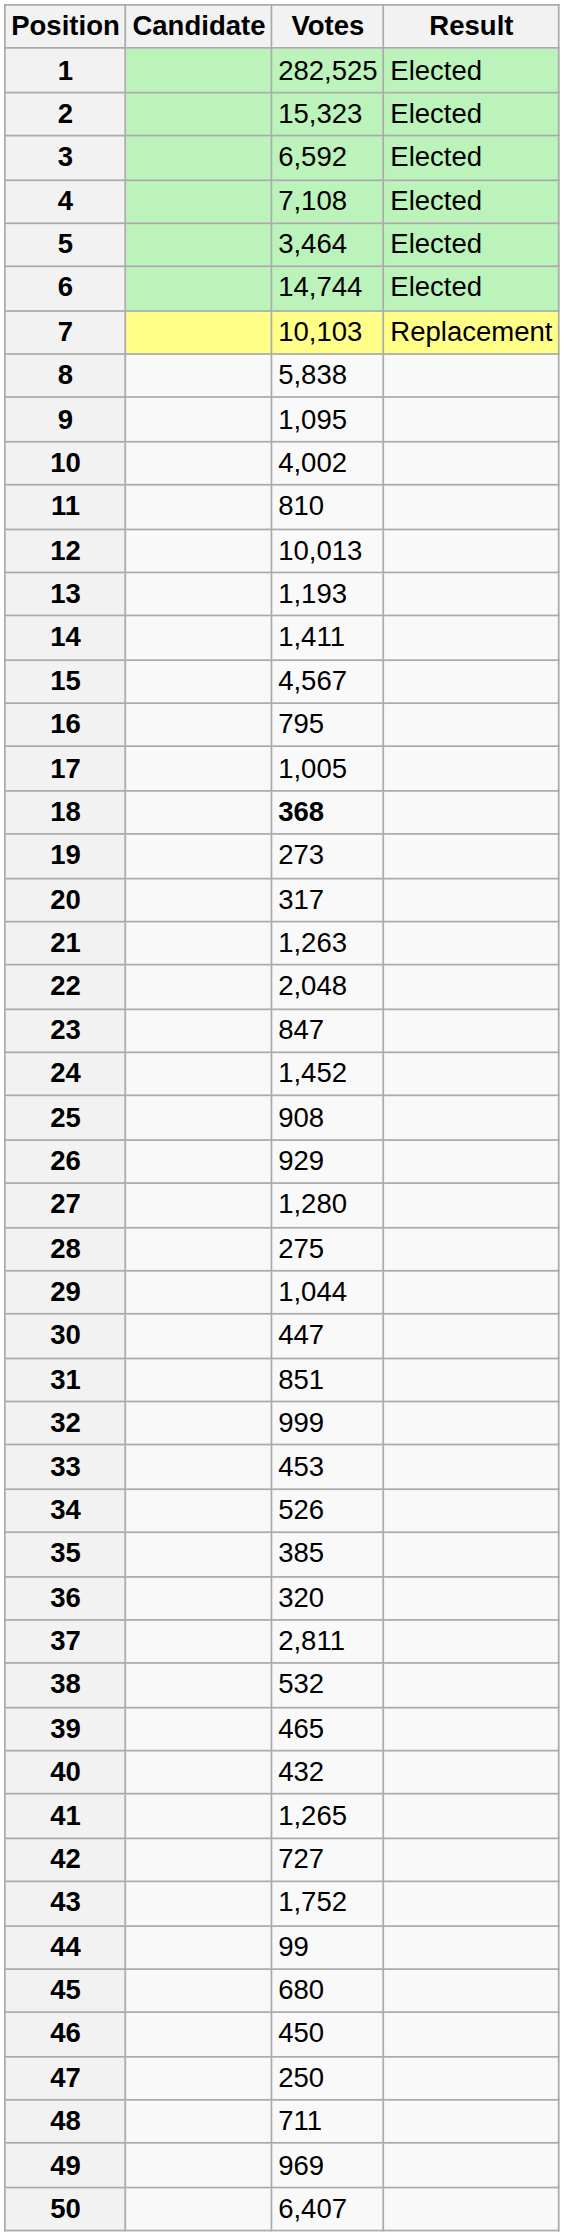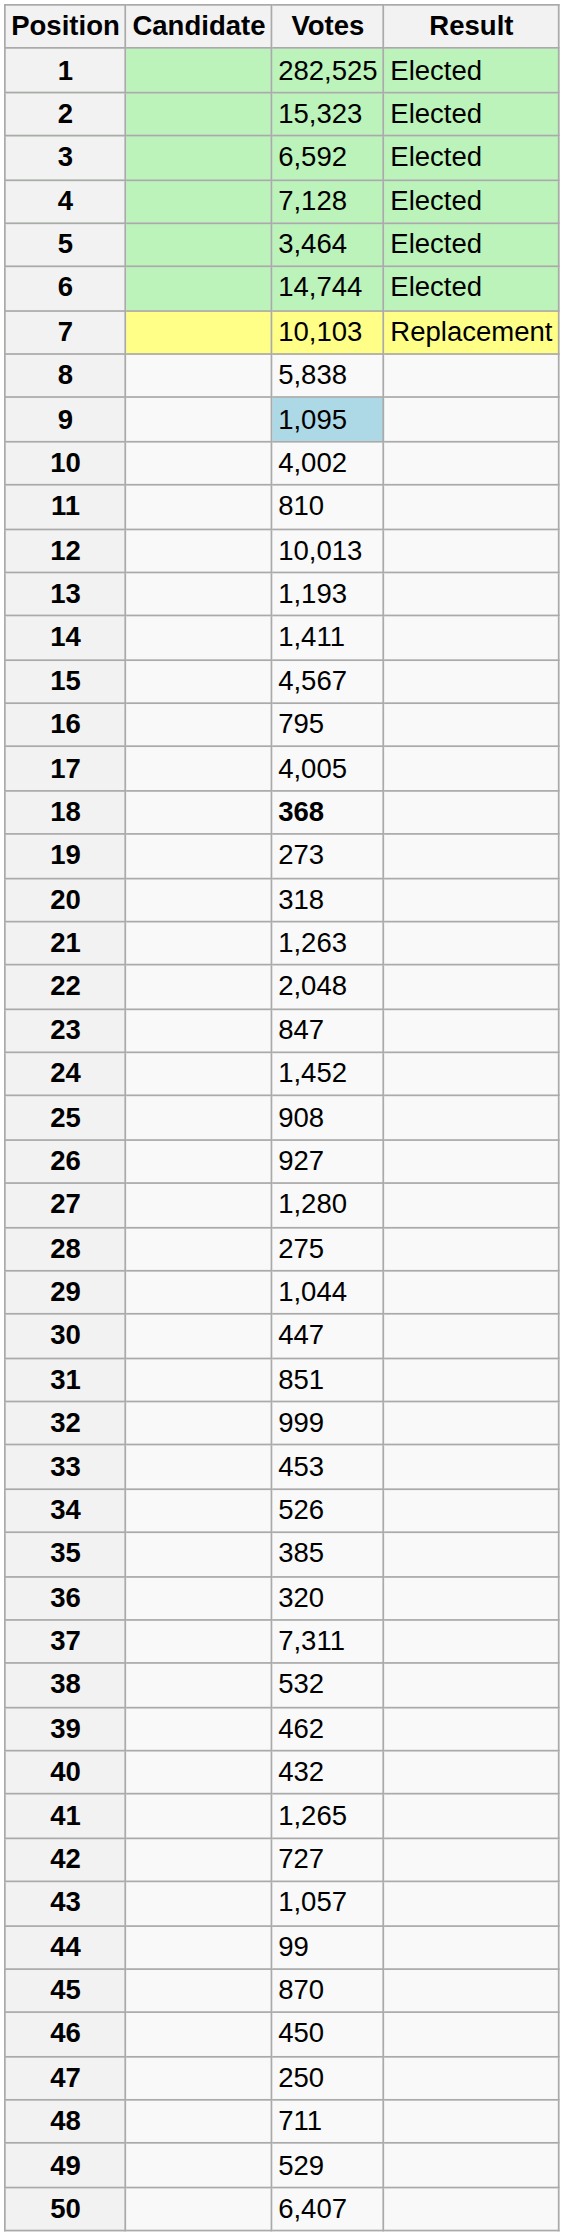 <table class="wikitable sortable col3right">
 <tr>
 <th scope="col">Position</th>
 <th scope="col">Candidate</th>
 <th scope="col">Votes</th>
 <th scope="col">Result</th>
 </tr>
 <tr bgcolor=bbf3bb>
 <th scope="row">1</th>
 <td></td>
 <td>282,525</td>
 <td>Elected</td>
 </tr>
 <tr bgcolor=bbf3bb>
 <th scope="row">2</th>
 <td></td>
 <td>15,323</td>
 <td>Elected</td>
 </tr>
 <tr bgcolor=bbf3bb>
 <th scope="row">3</th>
 <td></td>
 <td>6,592</td>
 <td>Elected</td>
 </tr>
 <tr bgcolor=bbf3bb>
 <th scope="row">4</th>
 <td></td>
-<td>7,108</td>
+<td>7,128</td>
 <td>Elected</td>
 </tr>
 <tr bgcolor=bbf3bb>
 <th scope="row">5</th>
 <td></td>
 <td>3,464</td>
 <td>Elected</td>
 </tr>
 <tr bgcolor=bbf3bb>
 <th scope="row">6</th>
 <td></td>
 <td>14,744</td>
 <td>Elected</td>
 </tr>
 <tr bgcolor=#FF8>
 <th scope="row">7</th>
 <td></td>
 <td>10,103</td>
 <td>Replacement</td>
 </tr>
 <tr>
 <th scope="row">8</th>
 <td></td>
 <td>5,838</td>
 <td></td>
 </tr>
 <tr>
 <th scope="row">9</th>
 <td></td>
-<td>1,095</td>
+<td style="background: lightblue;">1,095</td>
 <td></td>
 </tr>
 <tr>
 <th scope="row">10</th>
 <td></td>
 <td>4,002</td>
 <td></td>
 </tr>
 <tr>
 <th scope="row">11</th>
 <td></td>
 <td>810</td>
 <td></td>
 </tr>
 <tr>
 <th scope="row">12</th>
 <td></td>
 <td>10,013</td>
 <td></td>
 </tr>
 <tr>
 <th scope="row">13</th>
 <td></td>
 <td>1,193</td>
 <td></td>
 </tr>
 <tr>
 <th scope="row">14</th>
 <td></td>
 <td>1,411</td>
 <td></td>
 </tr>
 <tr>
 <th scope="row">15</th>
 <td></td>
 <td>4,567</td>
 <td></td>
 </tr>
 <tr>
 <th scope="row">16</th>
 <td></td>
 <td>795</td>
 <td></td>
 </tr>
 <tr>
 <th scope="row">17</th>
 <td></td>
-<td>1,005</td>
+<td>4,005</td>
 <td></td>
 </tr>
 <tr>
 <th scope="row">18</th>
 <td></td>
 <td><strong>368</strong></td>
 <td></td>
 </tr>
 <tr>
 <th scope="row">19</th>
 <td></td>
 <td>273</td>
 <td></td>
 </tr>
 <tr>
 <th scope="row">20</th>
 <td></td>
-<td>317</td>
+<td>318</td>
 <td></td>
 </tr>
 <tr>
 <th scope="row">21</th>
 <td></td>
 <td>1,263</td>
 <td></td>
 </tr>
 <tr>
 <th scope="row">22</th>
 <td></td>
 <td>2,048</td>
 <td></td>
 </tr>
 <tr>
 <th scope="row">23</th>
 <td></td>
 <td>847</td>
 <td></td>
 </tr>
 <tr>
 <th scope="row">24</th>
 <td></td>
 <td>1,452</td>
 <td></td>
 </tr>
 <tr>
 <th scope="row">25</th>
 <td></td>
 <td>908</td>
 <td></td>
 </tr>
 <tr>
 <th scope="row">26</th>
 <td></td>
-<td>929</td>
+<td>927</td>
 <td></td>
 </tr>
 <tr>
 <th scope="row">27</th>
 <td></td>
 <td>1,280</td>
 <td></td>
 </tr>
 <tr>
 <th scope="row">28</th>
 <td></td>
 <td>275</td>
 <td></td>
 </tr>
 <tr>
 <th scope="row">29</th>
 <td></td>
 <td>1,044</td>
 <td></td>
 </tr>
 <tr>
 <th scope="row">30</th>
 <td></td>
 <td>447</td>
 <td></td>
 </tr>
 <tr>
 <th scope="row">31</th>
 <td></td>
 <td>851</td>
 <td></td>
 </tr>
 <tr>
 <th scope="row">32</th>
 <td></td>
 <td>999</td>
 <td></td>
 </tr>
 <tr>
 <th scope="row">33</th>
 <td></td>
 <td>453</td>
 <td></td>
 </tr>
 <tr>
 <th scope="row">34</th>
 <td></td>
 <td>526</td>
 <td></td>
 </tr>
 <tr>
 <th scope="row">35</th>
 <td></td>
 <td>385</td>
 <td></td>
 </tr>
 <tr>
 <th scope="row">36</th>
 <td></td>
 <td>320</td>
 <td></td>
 </tr>
 <tr>
 <th scope="row">37</th>
 <td></td>
-<td>2,811</td>
+<td>7,311</td>
 <td></td>
 </tr>
 <tr>
 <th scope="row">38</th>
 <td></td>
 <td>532</td>
 <td></td>
 </tr>
 <tr>
 <th scope="row">39</th>
 <td></td>
-<td>465</td>
+<td>462</td>
 <td></td>
 </tr>
 <tr>
 <th scope="row">40</th>
 <td></td>
 <td>432</td>
 <td></td>
 </tr>
 <tr>
 <th scope="row">41</th>
 <td></td>
 <td>1,265</td>
 <td></td>
 </tr>
 <tr>
 <th scope="row">42</th>
 <td></td>
 <td>727</td>
 <td></td>
 </tr>
 <tr>
 <th scope="row">43</th>
 <td></td>
-<td>1,752</td>
+<td>1,057</td>
 <td></td>
 </tr>
 <tr>
 <th scope="row">44</th>
 <td></td>
 <td>99</td>
 <td></td>
 </tr>
 <tr>
 <th scope="row">45</th>
 <td></td>
-<td>680</td>
+<td>870</td>
 <td></td>
 </tr>
 <tr>
 <th scope="row">46</th>
 <td></td>
 <td>450</td>
 <td></td>
 </tr>
 <tr>
 <th scope="row">47</th>
 <td></td>
 <td>250</td>
 <td></td>
 </tr>
 <tr>
 <th scope="row">48</th>
 <td></td>
 <td>711</td>
 <td></td>
 </tr>
 <tr>
 <th scope="row">49</th>
 <td></td>
-<td>969</td>
+<td>529</td>
 <td></td>
 </tr>
 <tr>
 <th scope="row">50</th>
 <td></td>
 <td>6,407</td>
 <td></td>
 </tr>
 </table>
